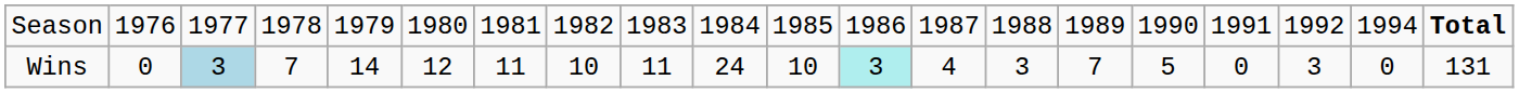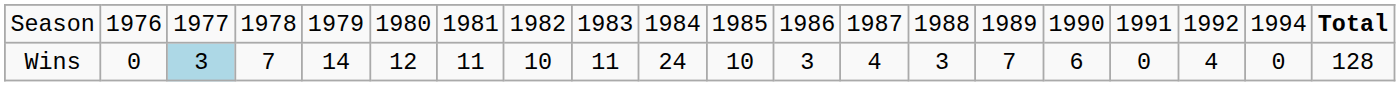 <table class="wikitable sortable">
 <tr>
 <td>Season</td>
 <td>1976</td>
 <td>1977</td>
 <td>1978</td>
 <td>1979</td>
 <td>1980</td>
 <td>1981</td>
 <td>1982</td>
 <td>1983</td>
 <td>1984</td>
 <td>1985</td>
 <td>1986</td>
 <td>1987</td>
 <td>1988</td>
 <td>1989</td>
 <td>1990</td>
 <td>1991</td>
 <td>1992</td>
 <td>1994</td>
 <td><strong>Total</strong></td>
 </tr>
 <tr align=center>
 <td>Wins</td>
 <td>0</td>
 <td style="background: lightblue;">3</td>
 <td>7</td>
 <td>14</td>
 <td>12</td>
 <td>11</td>
 <td>10</td>
 <td>11</td>
 <td>24</td>
 <td>10</td>
-<td style="background: paleturquoise;">3</td>
+<td>3</td>
 <td>4</td>
 <td>3</td>
 <td>7</td>
-<td>5</td>
+<td>6</td>
 <td>0</td>
-<td>3</td>
+<td>4</td>
 <td>0</td>
-<td>131</td>
+<td>128</td>
 </tr>
 </table>
